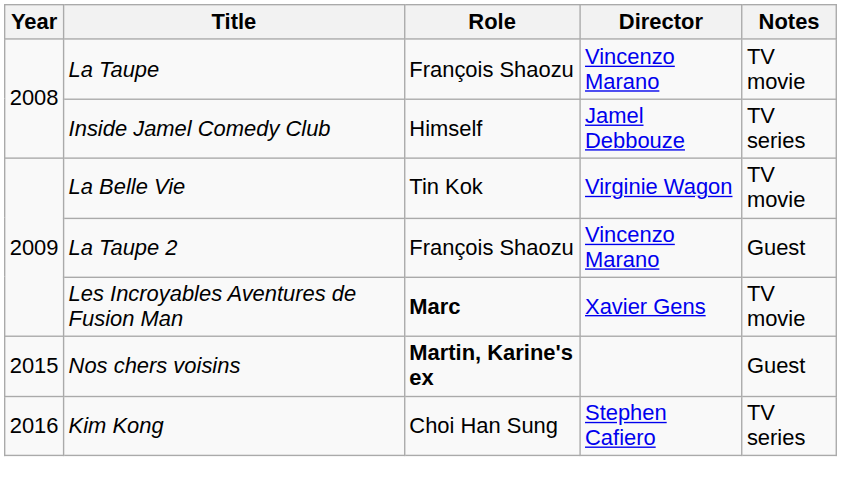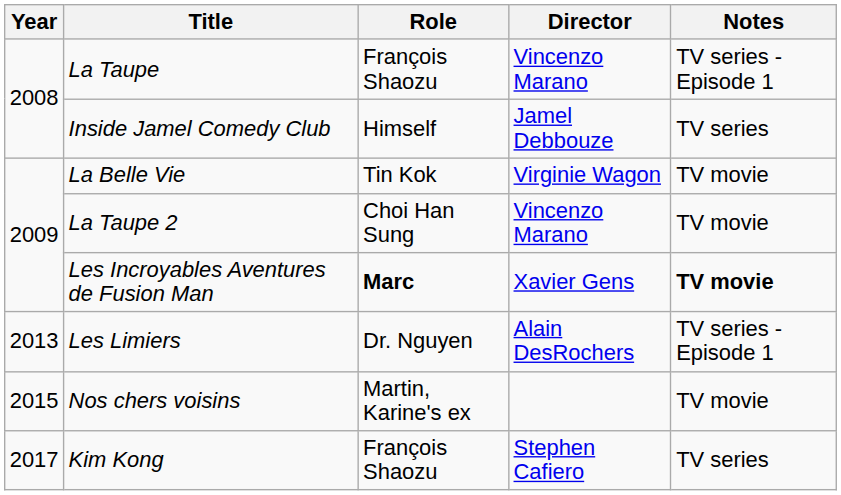 <table class="wikitable sortable">
 <tr>
 <th>Year</th>
 <th>Title</th>
 <th>Role</th>
 <th>Director</th>
 <th class="unsortable">Notes</th>
 </tr>
 <tr>
 <td rowspan=2>2008</td>
 <td><em>La Taupe</em></td>
 <td>François Shaozu</td>
 <td><a href='#'>Vincenzo Marano</a></td>
-<td>TV movie</td>
+<td>TV series - Episode 1</td>
 </tr>
 <tr>
 <td><em>Inside Jamel Comedy Club</em></td>
 <td>Himself</td>
 <td><a href='#'>Jamel Debbouze</a></td>
 <td>TV series</td>
 </tr>
 <tr>
 <td rowspan=3>2009</td>
 <td><em>La Belle Vie</em></td>
 <td>Tin Kok</td>
 <td><a href='#'>Virginie Wagon</a></td>
 <td>TV movie</td>
 </tr>
 <tr>
 <td><em>La Taupe 2</em></td>
-<td>François Shaozu</td>
+<td>Choi Han Sung</td>
 <td><a href='#'>Vincenzo Marano</a></td>
-<td>Guest</td>
+<td>TV movie</td>
 </tr>
 <tr>
 <td><em>Les Incroyables Aventures de Fusion Man</em></td>
 <td><strong>Marc</strong></td>
 <td><a href='#'>Xavier Gens</a></td>
-<td>TV movie</td>
+<td><strong>TV movie</strong></td>
+</tr>
+<tr>
+<td>2013</td>
+<td><em>Les Limiers</em></td>
+<td>Dr. Nguyen</td>
+<td><a href='#'>Alain DesRochers</a></td>
+<td>TV series - Episode 1</td>
 </tr>
 <tr>
 <td>2015</td>
 <td><em>Nos chers voisins</em></td>
-<td><strong>Martin, Karine's ex</strong></td>
+<td>Martin, Karine's ex</td>
 <td></td>
-<td>Guest</td>
+<td>TV movie</td>
 </tr>
 <tr>
-<td>2016</td>
+<td>2017</td>
 <td><em>Kim Kong</em></td>
-<td>Choi Han Sung</td>
+<td>François Shaozu</td>
 <td><a href='#'>Stephen Cafiero</a></td>
 <td>TV series</td>
 </tr>
 </table>
